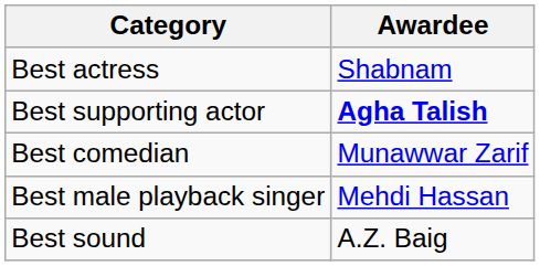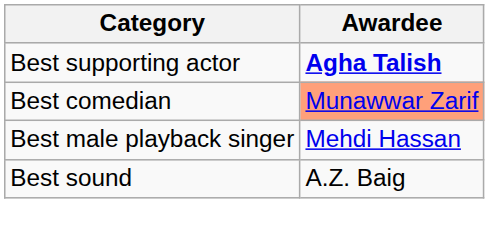 <table class="wikitable">
 <tr>
 <th>Category</th>
 <th>Awardee</th>
-</tr>
-<tr>
-<td>Best actress</td>
-<td><a href='#'>Shabnam</a></td>
 </tr>
 <tr>
 <td>Best supporting actor</td>
 <td><strong><a href='#'>Agha Talish</a></strong></td>
 </tr>
 <tr>
 <td>Best comedian</td>
-<td><a href='#'>Munawwar Zarif</a></td>
+<td style="background: lightsalmon;"><a href='#'>Munawwar Zarif</a></td>
 </tr>
 <tr>
 <td>Best male playback singer</td>
 <td><a href='#'>Mehdi Hassan</a></td>
 </tr>
 <tr>
 <td>Best sound</td>
 <td>A.Z. Baig</td>
 </tr>
 </table>
